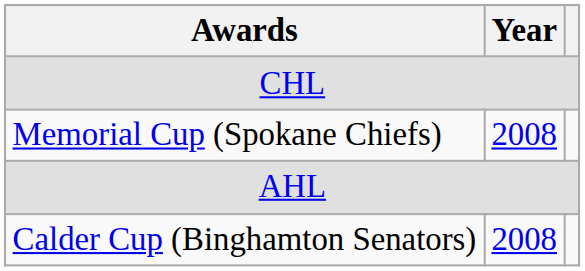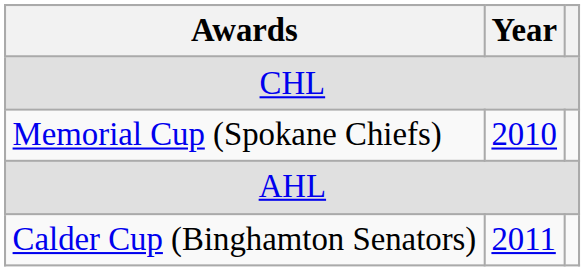 <table class="wikitable">
 <tr>
 <th>Awards</th>
 <th>Year</th>
 <th></th>
 </tr>
 <tr ALIGN="center" bgcolor="#e0e0e0">
 <td colspan="3"><a href='#'>CHL</a></td>
 </tr>
 <tr>
 <td><a href='#'>Memorial Cup</a> (Spokane Chiefs)</td>
-<td><a href='#'>2008</a></td>
+<td><a href='#'>2010</a></td>
 <td></td>
 </tr>
 <tr ALIGN="center" bgcolor="#e0e0e0">
 <td colspan="3"><a href='#'>AHL</a></td>
 </tr>
 <tr>
 <td><a href='#'>Calder Cup</a> (Binghamton Senators)</td>
-<td><a href='#'>2008</a></td>
+<td><a href='#'>2011</a></td>
 <td></td>
 </tr>
 </table>
